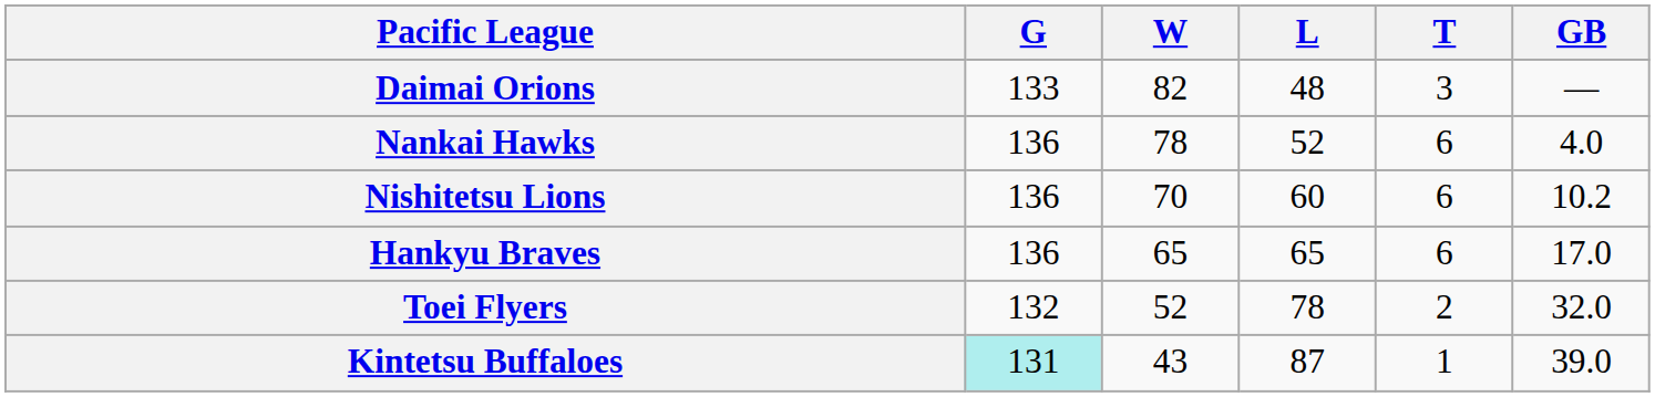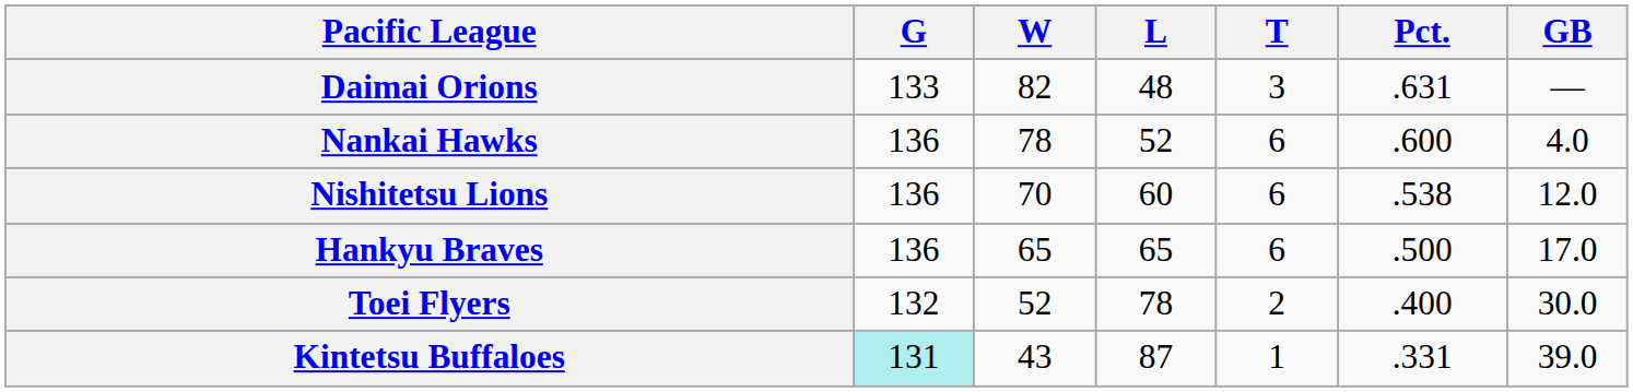 <table class="wikitable plainrowheaders" width="60%" style="text-align:center;">
 <tr>
 <th scope="col" width="35%"><a href='#'>Pacific League</a></th>
 <th scope="col" width="5%"><a href='#'>G</a></th>
 <th scope="col" width="5%"><a href='#'>W</a></th>
 <th scope="col" width="5%"><a href='#'>L</a></th>
 <th scope="col" width="5%"><a href='#'>T</a></th>
+<th scope="col" width="7%"><a href='#'>Pct.</a></th>
 <th scope="col" width="5%"><a href='#'>GB</a></th>
 </tr>
 <tr>
 <th scope="row" style="text-align:center;"><a href='#'>Daimai Orions</a></th>
 <td>133</td>
 <td>82</td>
 <td>48</td>
 <td>3</td>
+<td>.631</td>
 <td>—</td>
 </tr>
 <tr>
 <th scope="row" style="text-align:center;"><a href='#'>Nankai Hawks</a></th>
 <td>136</td>
 <td>78</td>
 <td>52</td>
 <td>6</td>
+<td>.600</td>
 <td>4.0</td>
 </tr>
 <tr>
 <th scope="row" style="text-align:center;"><a href='#'>Nishitetsu Lions</a></th>
 <td>136</td>
 <td>70</td>
 <td>60</td>
 <td>6</td>
-<td>10.2</td>
+<td>.538</td>
+<td>12.0</td>
 </tr>
 <tr>
 <th scope="row" style="text-align:center;"><a href='#'>Hankyu Braves</a></th>
 <td>136</td>
 <td>65</td>
 <td>65</td>
 <td>6</td>
+<td>.500</td>
 <td>17.0</td>
 </tr>
 <tr>
 <th scope="row" style="text-align:center;"><a href='#'>Toei Flyers</a></th>
 <td>132</td>
 <td>52</td>
 <td>78</td>
 <td>2</td>
-<td>32.0</td>
+<td>.400</td>
+<td>30.0</td>
 </tr>
 <tr>
 <th scope="row" style="text-align:center;"><a href='#'>Kintetsu Buffaloes</a></th>
 <td style="background: paleturquoise;">131</td>
 <td>43</td>
 <td>87</td>
 <td>1</td>
+<td>.331</td>
 <td>39.0</td>
 </tr>
 </table>
